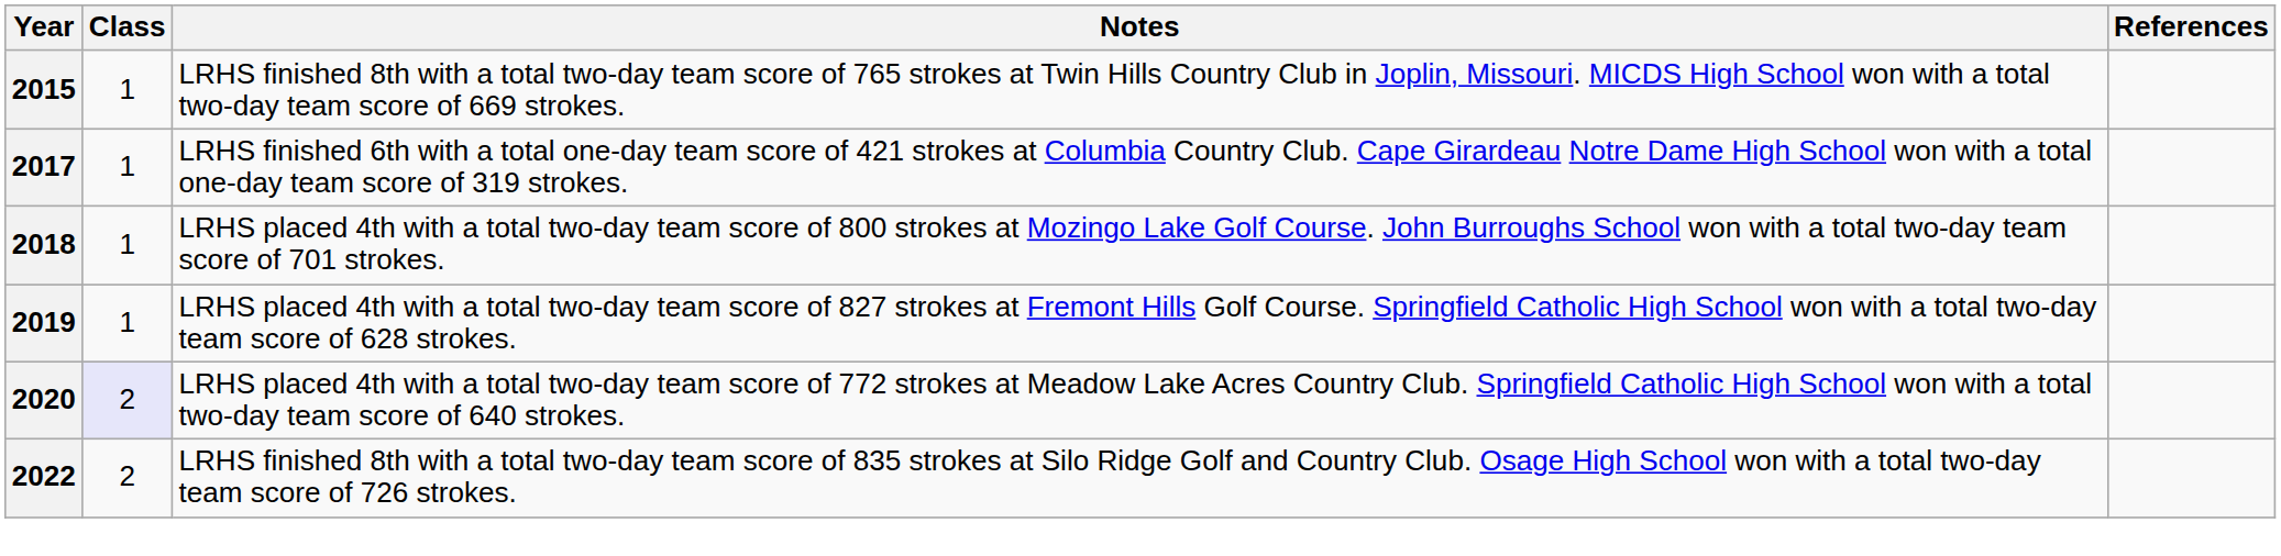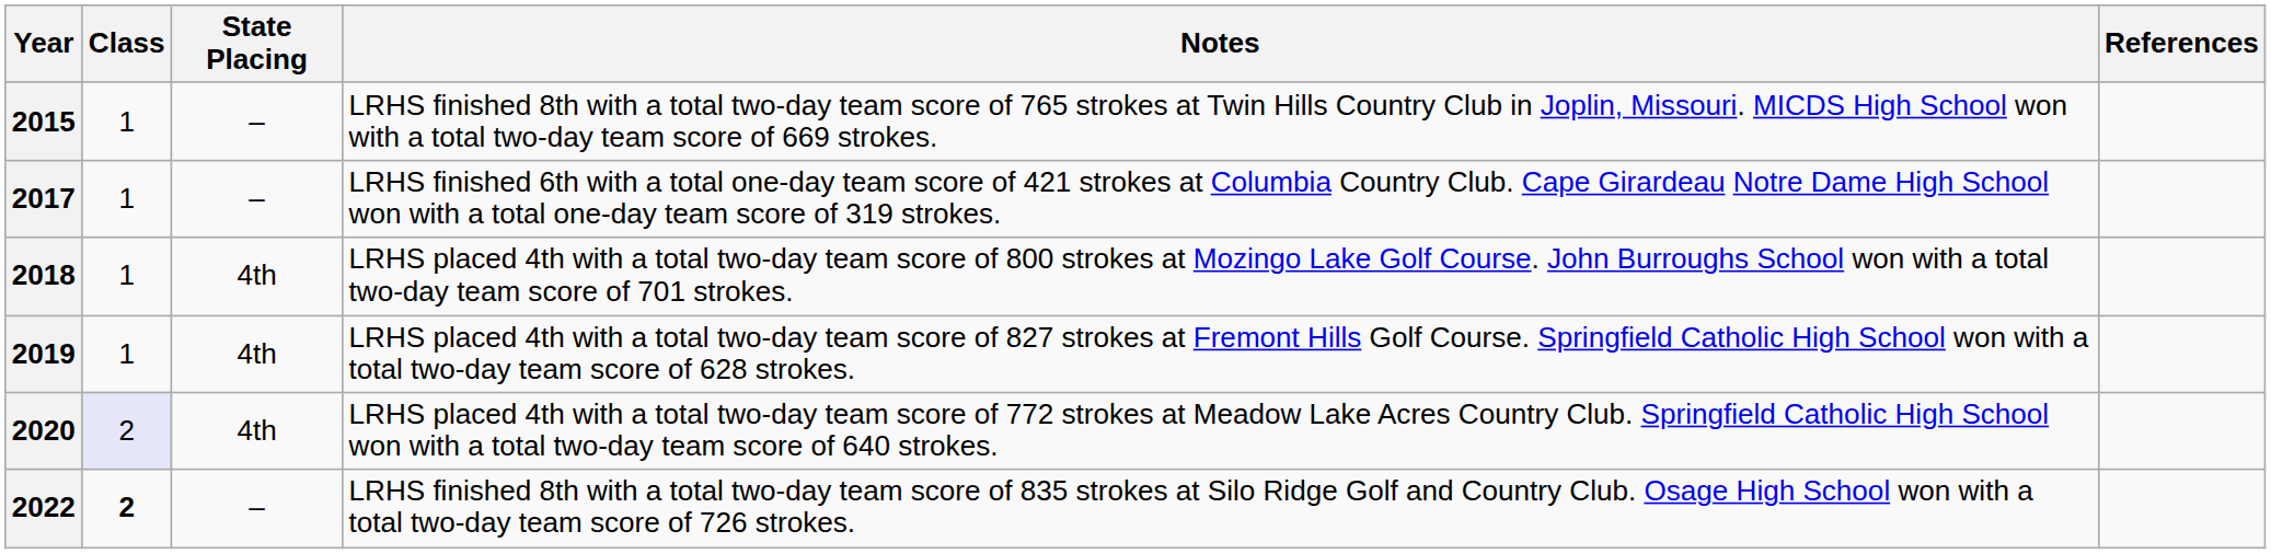 <table class="wikitable sortable mw-collapsible mw-collapsed" style="text-align: center; width: 80%;">
 <tr>
 <th scope=col>Year</th>
 <th scope=col class=unsortable>Class</th>
+<th scope=col>State Placing</th>
 <th scope=col class=unsortable>Notes</th>
 <th scope=col class=unsortable>References</th>
 </tr>
 <tr>
 <th scope=row>2015</th>
 <td>1</td>
+<td>–</td>
 <td align=left>LRHS finished 8th with a total two-day team score of 765 strokes at Twin Hills Country Club in <a href='#'>Joplin, Missouri</a>. <a href='#'>MICDS High School</a> won with a total two-day team score of 669 strokes.</td>
 <td></td>
 </tr>
 <tr>
 <th scope=row>2017</th>
 <td>1</td>
+<td>–</td>
 <td align=left>LRHS finished 6th with a total one-day team score of 421 strokes at <a href='#'>Columbia</a> Country Club. <a href='#'>Cape Girardeau</a> <a href='#'>Notre Dame High School</a> won with a total one-day team score of 319 strokes.</td>
 <td></td>
 </tr>
 <tr>
 <th scope=row>2018</th>
 <td>1</td>
+<td>4th</td>
 <td align=left>LRHS placed 4th with a total two-day team score of 800 strokes at <a href='#'>Mozingo Lake Golf Course</a>. <a href='#'>John Burroughs School</a> won with a total two-day team score of 701 strokes.</td>
 <td></td>
 </tr>
 <tr>
 <th scope=row>2019</th>
 <td>1</td>
+<td>4th</td>
 <td align=left>LRHS placed 4th with a total two-day team score of 827 strokes at <a href='#'>Fremont Hills</a> Golf Course. <a href='#'>Springfield Catholic High School</a> won with a total two-day team score of 628 strokes.</td>
 <td></td>
 </tr>
 <tr>
 <th scope=row>2020</th>
 <td style="background: lavender;">2</td>
+<td>4th</td>
 <td align=left>LRHS placed 4th with a total two-day team score of 772 strokes at Meadow Lake Acres Country Club. <a href='#'>Springfield Catholic High School</a> won with a total two-day team score of 640 strokes.</td>
 <td></td>
 </tr>
 <tr>
 <th scope=row>2022</th>
-<td>2</td>
+<td><strong>2</strong></td>
+<td>–</td>
 <td align=left>LRHS finished 8th with a total two-day team score of 835 strokes at Silo Ridge Golf and Country Club. <a href='#'>Osage High School</a> won with a total two-day team score of 726 strokes.</td>
 <td></td>
 </tr>
 </table>
